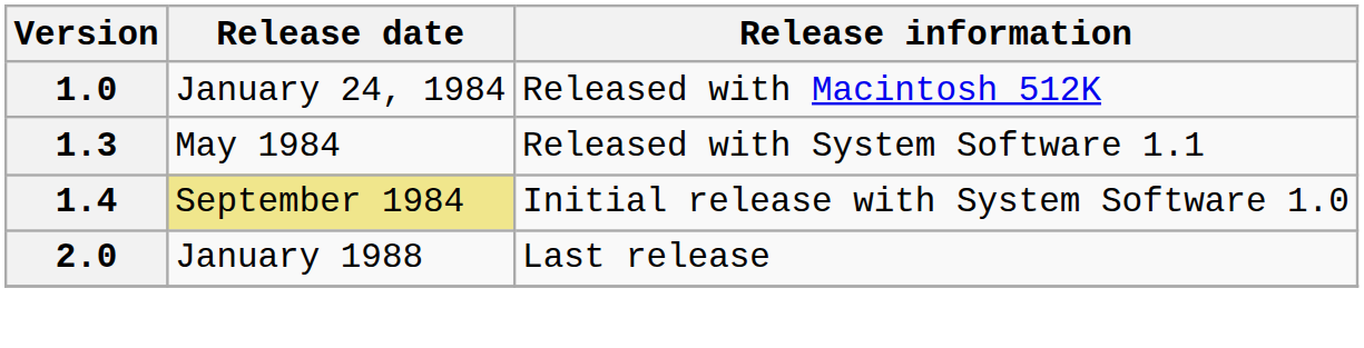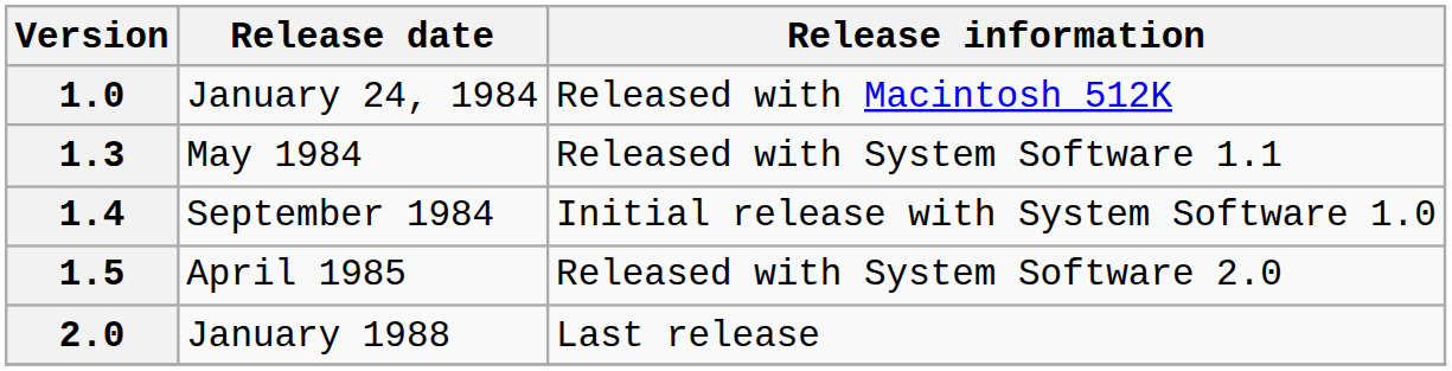 <table class="wikitable">
 <tr>
 <th>Version</th>
 <th>Release date</th>
 <th>Release information</th>
 </tr>
 <tr>
 <th>1.0</th>
 <td>January 24, 1984</td>
 <td>Released with <a href='#'>Macintosh 512K</a></td>
 </tr>
 <tr>
 <th>1.3</th>
 <td>May 1984</td>
 <td>Released with System Software 1.1</td>
 </tr>
 <tr>
 <th>1.4</th>
-<td style="background: khaki;">September 1984</td>
+<td>September 1984</td>
 <td>Initial release with System Software 1.0</td>
+</tr>
+<tr>
+<th>1.5</th>
+<td>April 1985</td>
+<td>Released with System Software 2.0</td>
 </tr>
 <tr>
 <th>2.0</th>
 <td>January 1988</td>
 <td>Last release</td>
 </tr>
 <tr>
 </tr>
 </table>
